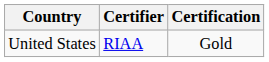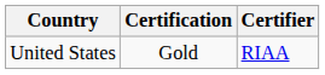 <table class="wikitable">
 <tr>
 <th>Country</th>
+<th>Certification</th>
 <th>Certifier</th>
-<th>Certification</th>
 </tr>
 <tr>
 <td>United States</td>
+<td align="center">Gold</td>
 <td><a href='#'>RIAA</a></td>
-<td align="center">Gold</td>
 </tr>
 </table>
